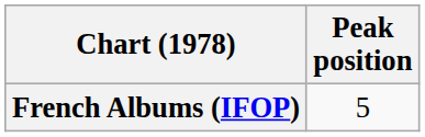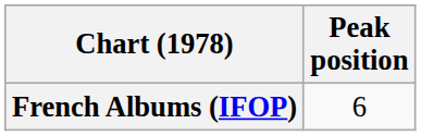 <table class="wikitable sortable plainrowheaders" style="text-align:center">
 <tr>
 <th>Chart (1978)</th>
 <th>Peak<br>position</th>
 </tr>
 <tr>
 <th scope="row">French Albums (<a href='#'>IFOP</a>)</th>
-<td>5</td>
+<td>6</td>
 </tr>
 </table>
